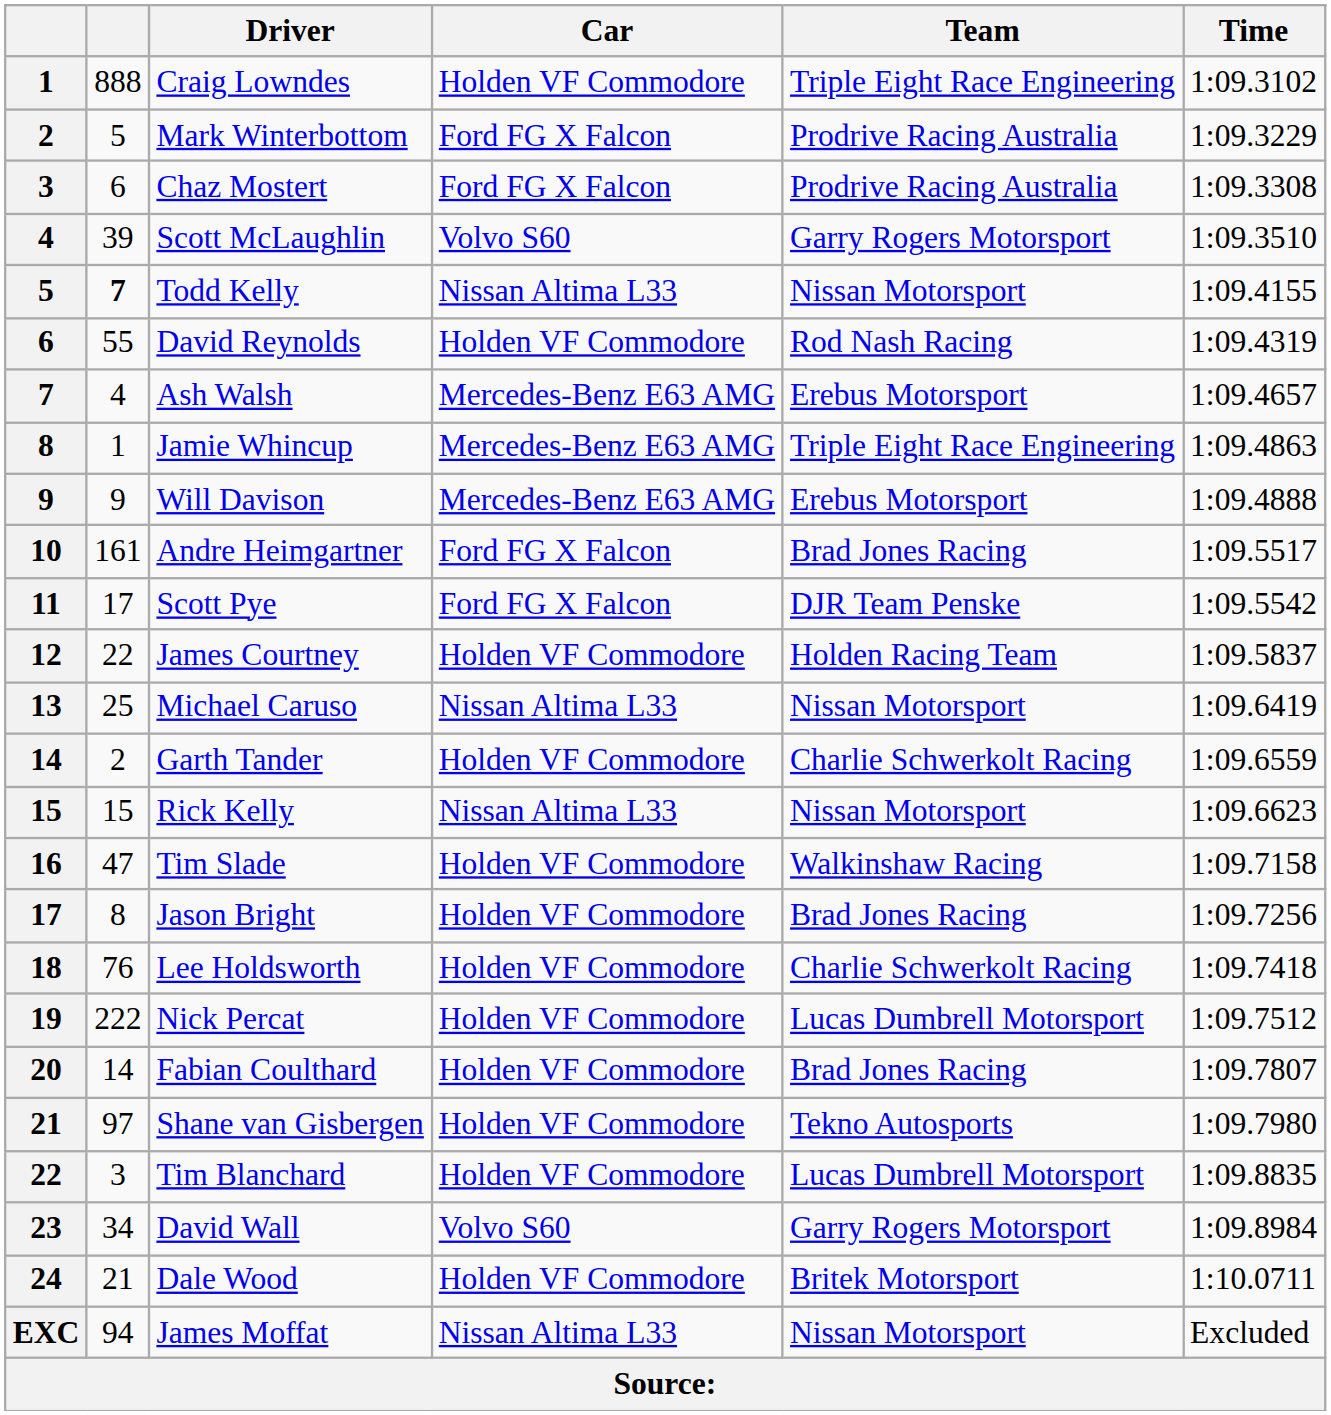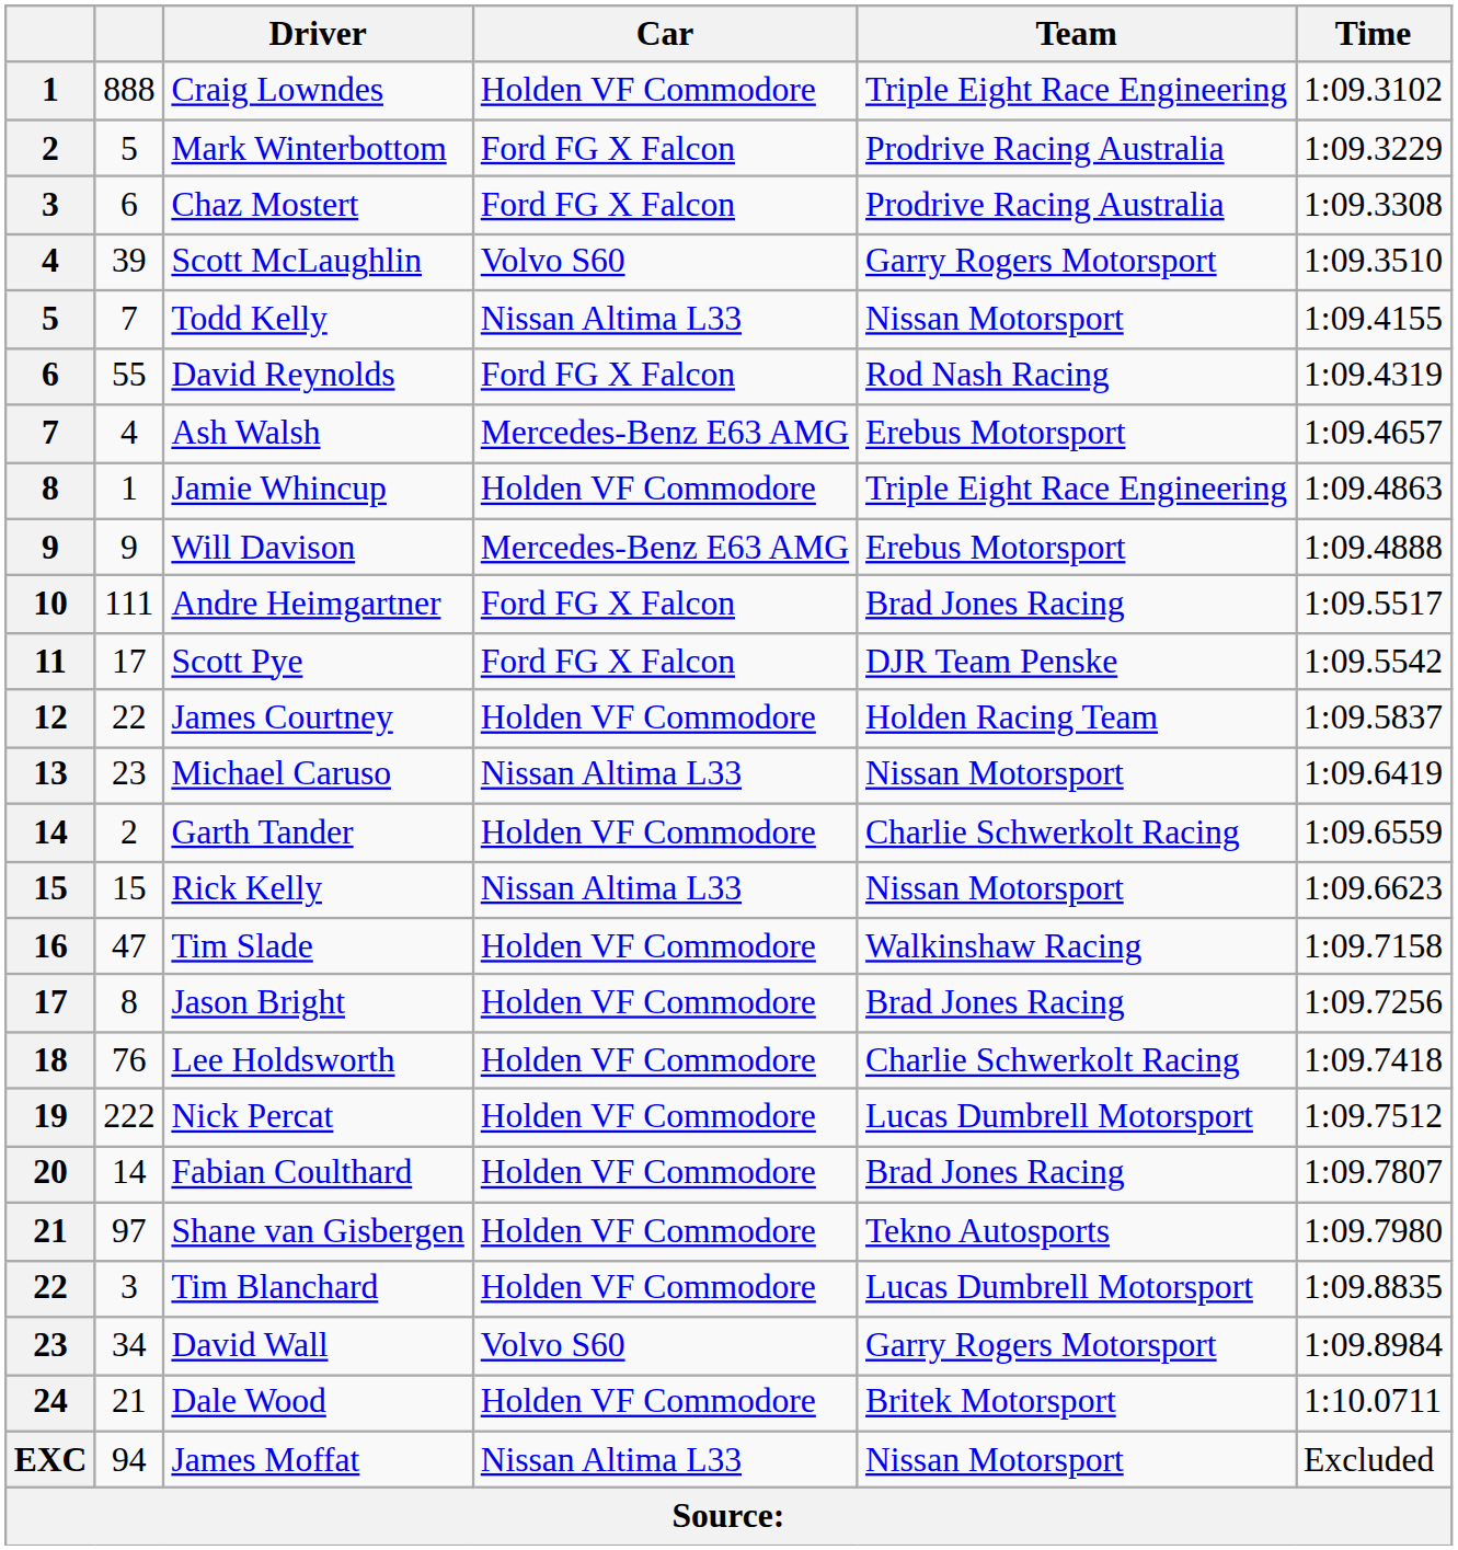 <table class="wikitable" style="font-size: 85%">
 <tr>
 <th></th>
 <th></th>
 <th>Driver</th>
 <th>Car</th>
 <th>Team</th>
 <th>Time</th>
 </tr>
 <tr>
 <th>1</th>
 <td align="center">888</td>
 <td> <a href='#'>Craig Lowndes</a></td>
 <td><a href='#'>Holden VF Commodore</a></td>
 <td><a href='#'>Triple Eight Race Engineering</a></td>
 <td>1:09.3102</td>
 </tr>
 <tr>
 <th>2</th>
 <td align="center">5</td>
 <td> <a href='#'>Mark Winterbottom</a></td>
 <td><a href='#'>Ford FG X Falcon</a></td>
 <td><a href='#'>Prodrive Racing Australia</a></td>
 <td>1:09.3229</td>
 </tr>
 <tr>
 <th>3</th>
 <td align="center">6</td>
 <td> <a href='#'>Chaz Mostert</a></td>
 <td><a href='#'>Ford FG X Falcon</a></td>
 <td><a href='#'>Prodrive Racing Australia</a></td>
 <td>1:09.3308</td>
 </tr>
 <tr>
 <th>4</th>
 <td align="center">39</td>
 <td> <a href='#'>Scott McLaughlin</a></td>
 <td><a href='#'>Volvo S60</a></td>
 <td><a href='#'>Garry Rogers Motorsport</a></td>
 <td>1:09.3510</td>
 </tr>
 <tr>
 <th>5</th>
-<td align="center"><strong>7</strong></td>
+<td align="center">7</td>
 <td> <a href='#'>Todd Kelly</a></td>
 <td><a href='#'>Nissan Altima L33</a></td>
 <td><a href='#'>Nissan Motorsport</a></td>
 <td>1:09.4155</td>
 </tr>
 <tr>
 <th>6</th>
 <td align="center">55</td>
 <td> <a href='#'>David Reynolds</a></td>
-<td><a href='#'>Holden VF Commodore</a></td>
+<td><a href='#'>Ford FG X Falcon</a></td>
 <td><a href='#'>Rod Nash Racing</a></td>
 <td>1:09.4319</td>
 </tr>
 <tr>
 <th>7</th>
 <td align="center">4</td>
 <td> <a href='#'>Ash Walsh</a></td>
 <td><a href='#'>Mercedes-Benz E63 AMG</a></td>
 <td><a href='#'>Erebus Motorsport</a></td>
 <td>1:09.4657</td>
 </tr>
 <tr>
 <th>8</th>
 <td align="center">1</td>
 <td> <a href='#'>Jamie Whincup</a></td>
-<td><a href='#'>Mercedes-Benz E63 AMG</a></td>
+<td><a href='#'>Holden VF Commodore</a></td>
 <td><a href='#'>Triple Eight Race Engineering</a></td>
 <td>1:09.4863</td>
 </tr>
 <tr>
 <th>9</th>
 <td align="center">9</td>
 <td> <a href='#'>Will Davison</a></td>
 <td><a href='#'>Mercedes-Benz E63 AMG</a></td>
 <td><a href='#'>Erebus Motorsport</a></td>
 <td>1:09.4888</td>
 </tr>
 <tr>
 <th>10</th>
-<td align="center">161</td>
+<td align="center">111</td>
 <td> <a href='#'>Andre Heimgartner</a></td>
 <td><a href='#'>Ford FG X Falcon</a></td>
 <td><a href='#'>Brad Jones Racing</a></td>
 <td>1:09.5517</td>
 </tr>
 <tr>
 <th>11</th>
 <td align="center">17</td>
 <td> <a href='#'>Scott Pye</a></td>
 <td><a href='#'>Ford FG X Falcon</a></td>
 <td><a href='#'>DJR Team Penske</a></td>
 <td>1:09.5542</td>
 </tr>
 <tr>
 <th>12</th>
 <td align="center">22</td>
 <td> <a href='#'>James Courtney</a></td>
 <td><a href='#'>Holden VF Commodore</a></td>
 <td><a href='#'>Holden Racing Team</a></td>
 <td>1:09.5837</td>
 </tr>
 <tr>
 <th>13</th>
-<td align="center">25</td>
+<td align="center">23</td>
 <td> <a href='#'>Michael Caruso</a></td>
 <td><a href='#'>Nissan Altima L33</a></td>
 <td><a href='#'>Nissan Motorsport</a></td>
 <td>1:09.6419</td>
 </tr>
 <tr>
 <th>14</th>
 <td align="center">2</td>
 <td> <a href='#'>Garth Tander</a></td>
 <td><a href='#'>Holden VF Commodore</a></td>
 <td><a href='#'>Charlie Schwerkolt Racing</a></td>
 <td>1:09.6559</td>
 </tr>
 <tr>
 <th>15</th>
 <td align="center">15</td>
 <td> <a href='#'>Rick Kelly</a></td>
 <td><a href='#'>Nissan Altima L33</a></td>
 <td><a href='#'>Nissan Motorsport</a></td>
 <td>1:09.6623</td>
 </tr>
 <tr>
 <th>16</th>
 <td align="center">47</td>
 <td> <a href='#'>Tim Slade</a></td>
 <td><a href='#'>Holden VF Commodore</a></td>
 <td><a href='#'>Walkinshaw Racing</a></td>
 <td>1:09.7158</td>
 </tr>
 <tr>
 <th>17</th>
 <td align="center">8</td>
 <td> <a href='#'>Jason Bright</a></td>
 <td><a href='#'>Holden VF Commodore</a></td>
 <td><a href='#'>Brad Jones Racing</a></td>
 <td>1:09.7256</td>
 </tr>
 <tr>
 <th>18</th>
 <td align="center">76</td>
 <td> <a href='#'>Lee Holdsworth</a></td>
 <td><a href='#'>Holden VF Commodore</a></td>
 <td><a href='#'>Charlie Schwerkolt Racing</a></td>
 <td>1:09.7418</td>
 </tr>
 <tr>
 <th>19</th>
 <td align="center">222</td>
 <td> <a href='#'>Nick Percat</a></td>
 <td><a href='#'>Holden VF Commodore</a></td>
 <td><a href='#'>Lucas Dumbrell Motorsport</a></td>
 <td>1:09.7512</td>
 </tr>
 <tr>
 <th>20</th>
 <td align="center">14</td>
 <td> <a href='#'>Fabian Coulthard</a></td>
 <td><a href='#'>Holden VF Commodore</a></td>
 <td><a href='#'>Brad Jones Racing</a></td>
 <td>1:09.7807</td>
 </tr>
 <tr>
 <th>21</th>
 <td align="center">97</td>
 <td> <a href='#'>Shane van Gisbergen</a></td>
 <td><a href='#'>Holden VF Commodore</a></td>
 <td><a href='#'>Tekno Autosports</a></td>
 <td>1:09.7980</td>
 </tr>
 <tr>
 <th>22</th>
 <td align="center">3</td>
 <td> <a href='#'>Tim Blanchard</a></td>
 <td><a href='#'>Holden VF Commodore</a></td>
 <td><a href='#'>Lucas Dumbrell Motorsport</a></td>
 <td>1:09.8835</td>
 </tr>
 <tr>
 <th>23</th>
 <td align="center">34</td>
 <td> <a href='#'>David Wall</a></td>
 <td><a href='#'>Volvo S60</a></td>
 <td><a href='#'>Garry Rogers Motorsport</a></td>
 <td>1:09.8984</td>
 </tr>
 <tr>
 <th>24</th>
 <td align="center">21</td>
 <td> <a href='#'>Dale Wood</a></td>
 <td><a href='#'>Holden VF Commodore</a></td>
 <td><a href='#'>Britek Motorsport</a></td>
 <td>1:10.0711</td>
 </tr>
 <tr>
 <th>EXC</th>
 <td align="center">94</td>
 <td> <a href='#'>James Moffat</a></td>
 <td><a href='#'>Nissan Altima L33</a></td>
 <td><a href='#'>Nissan Motorsport</a></td>
 <td>Excluded</td>
 </tr>
 <tr>
 <th colspan="8">Source:</th>
 </tr>
 </table>
